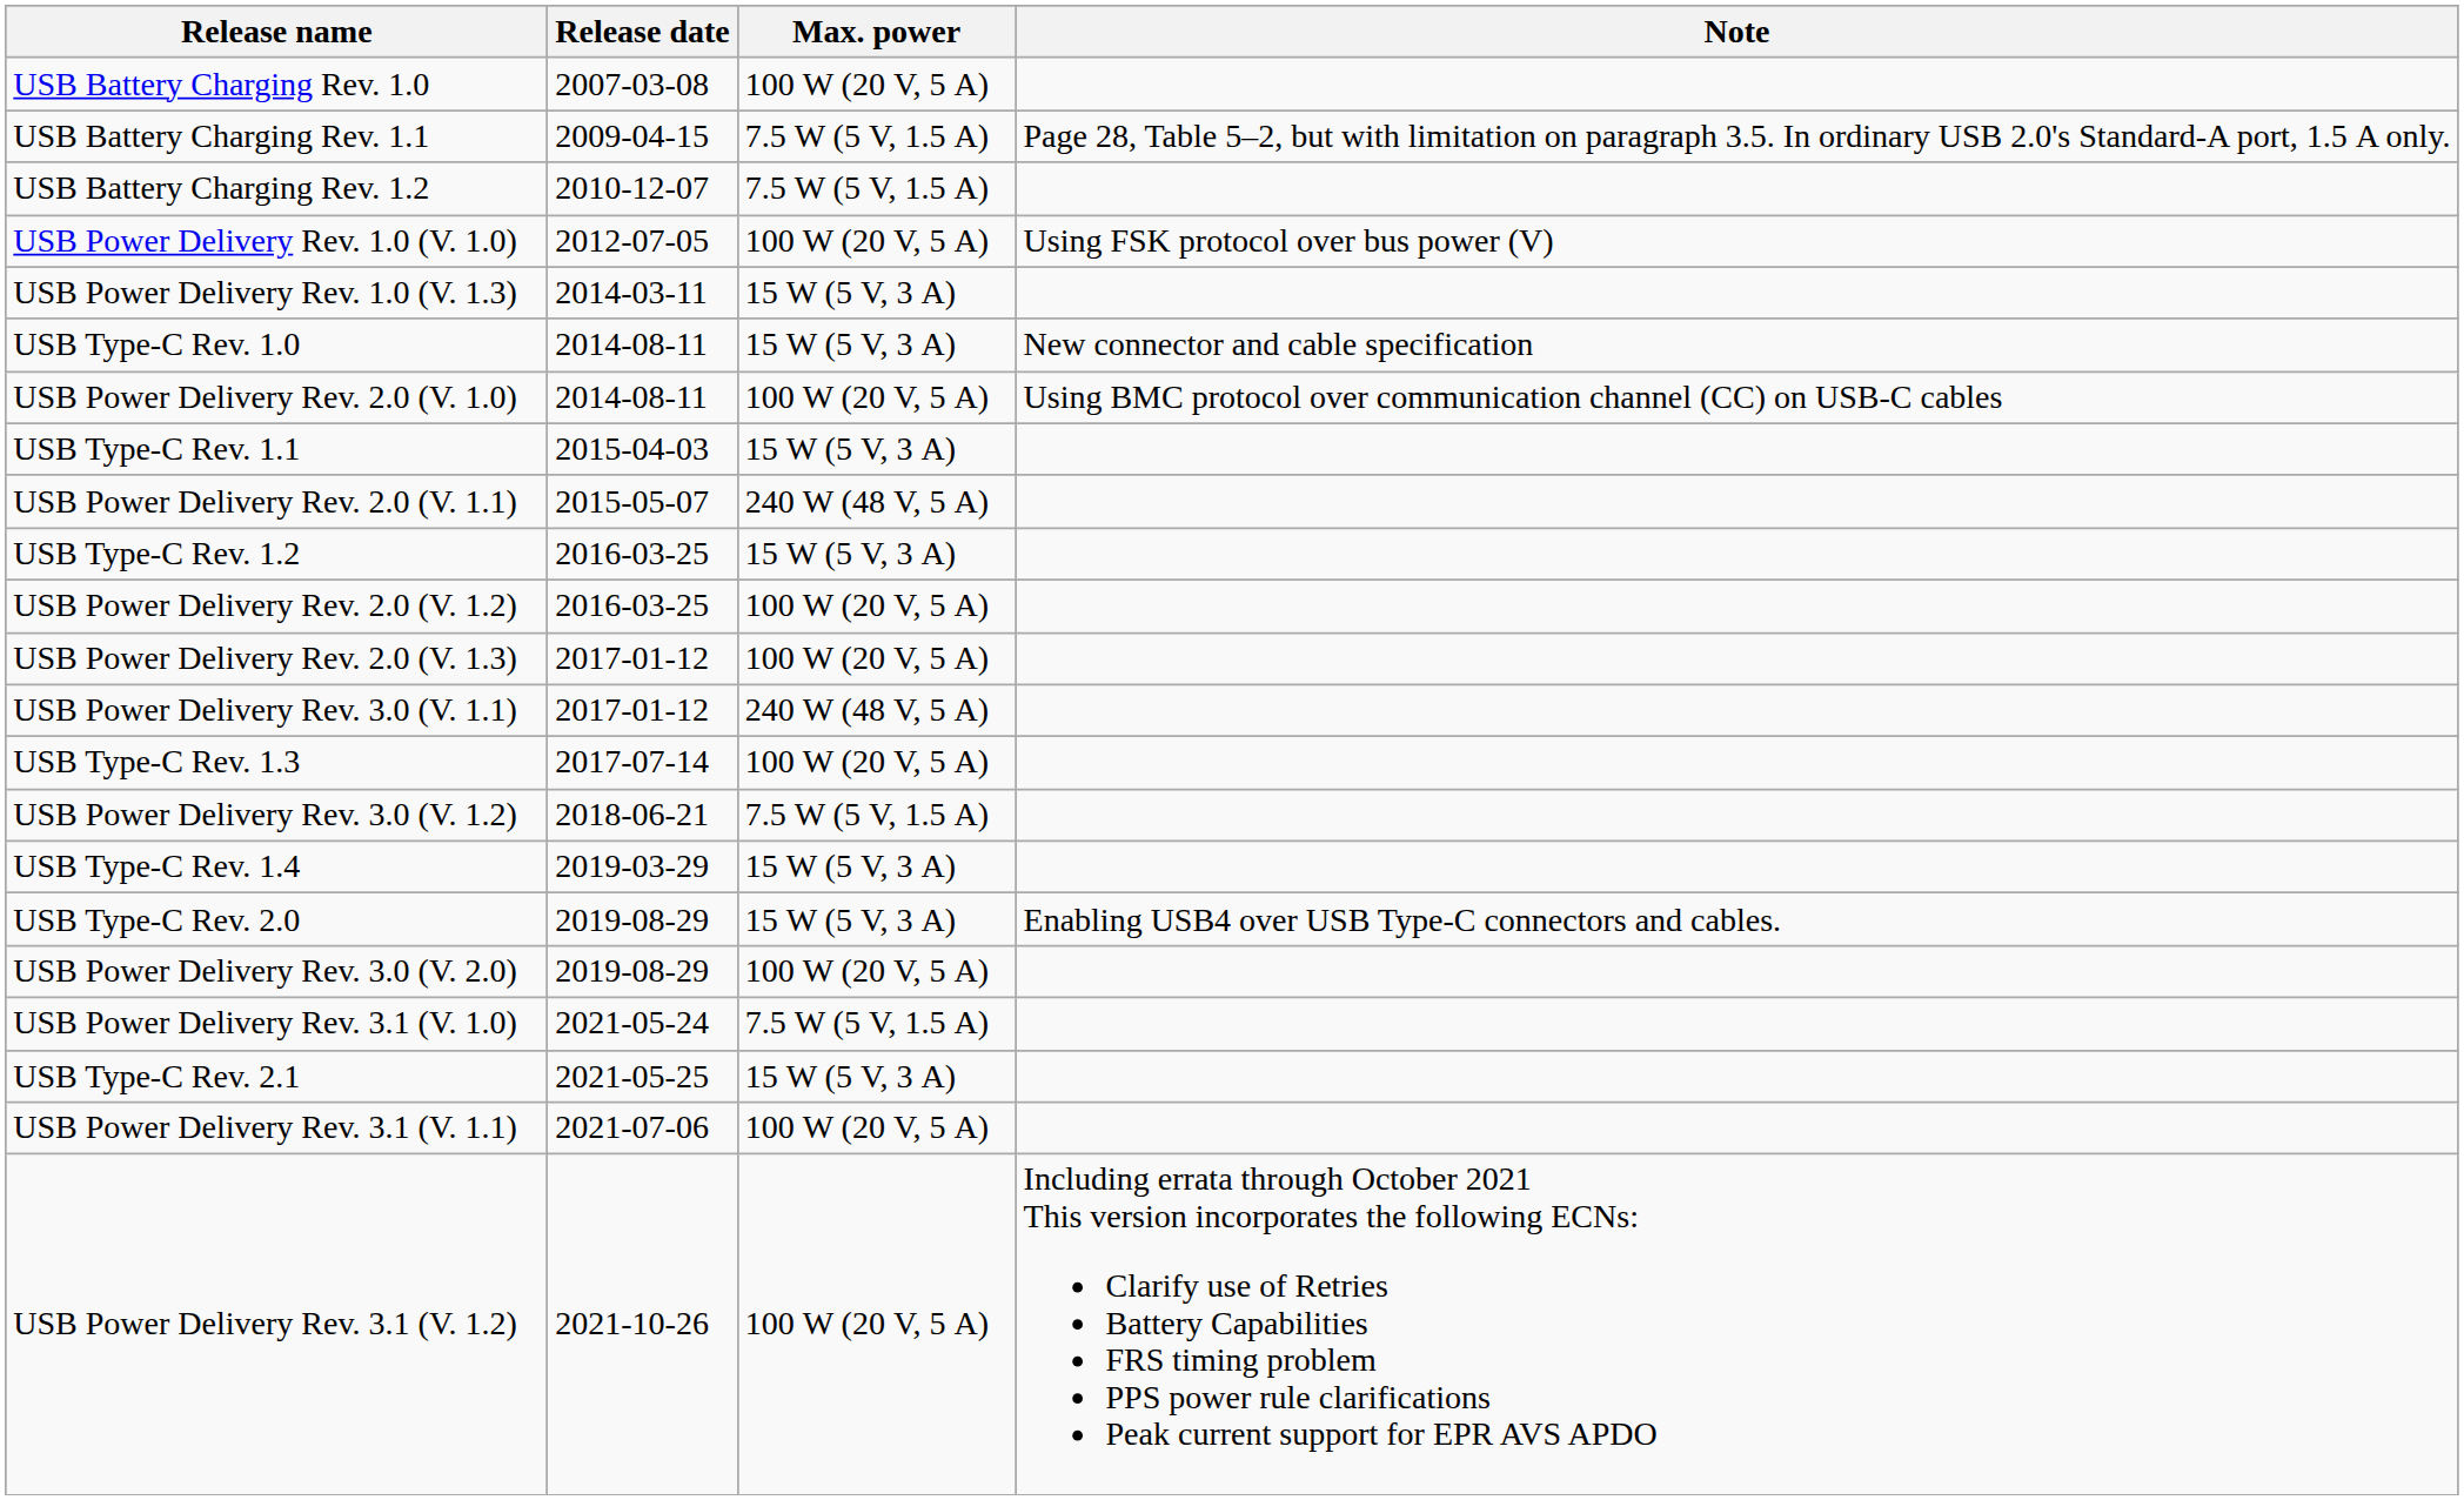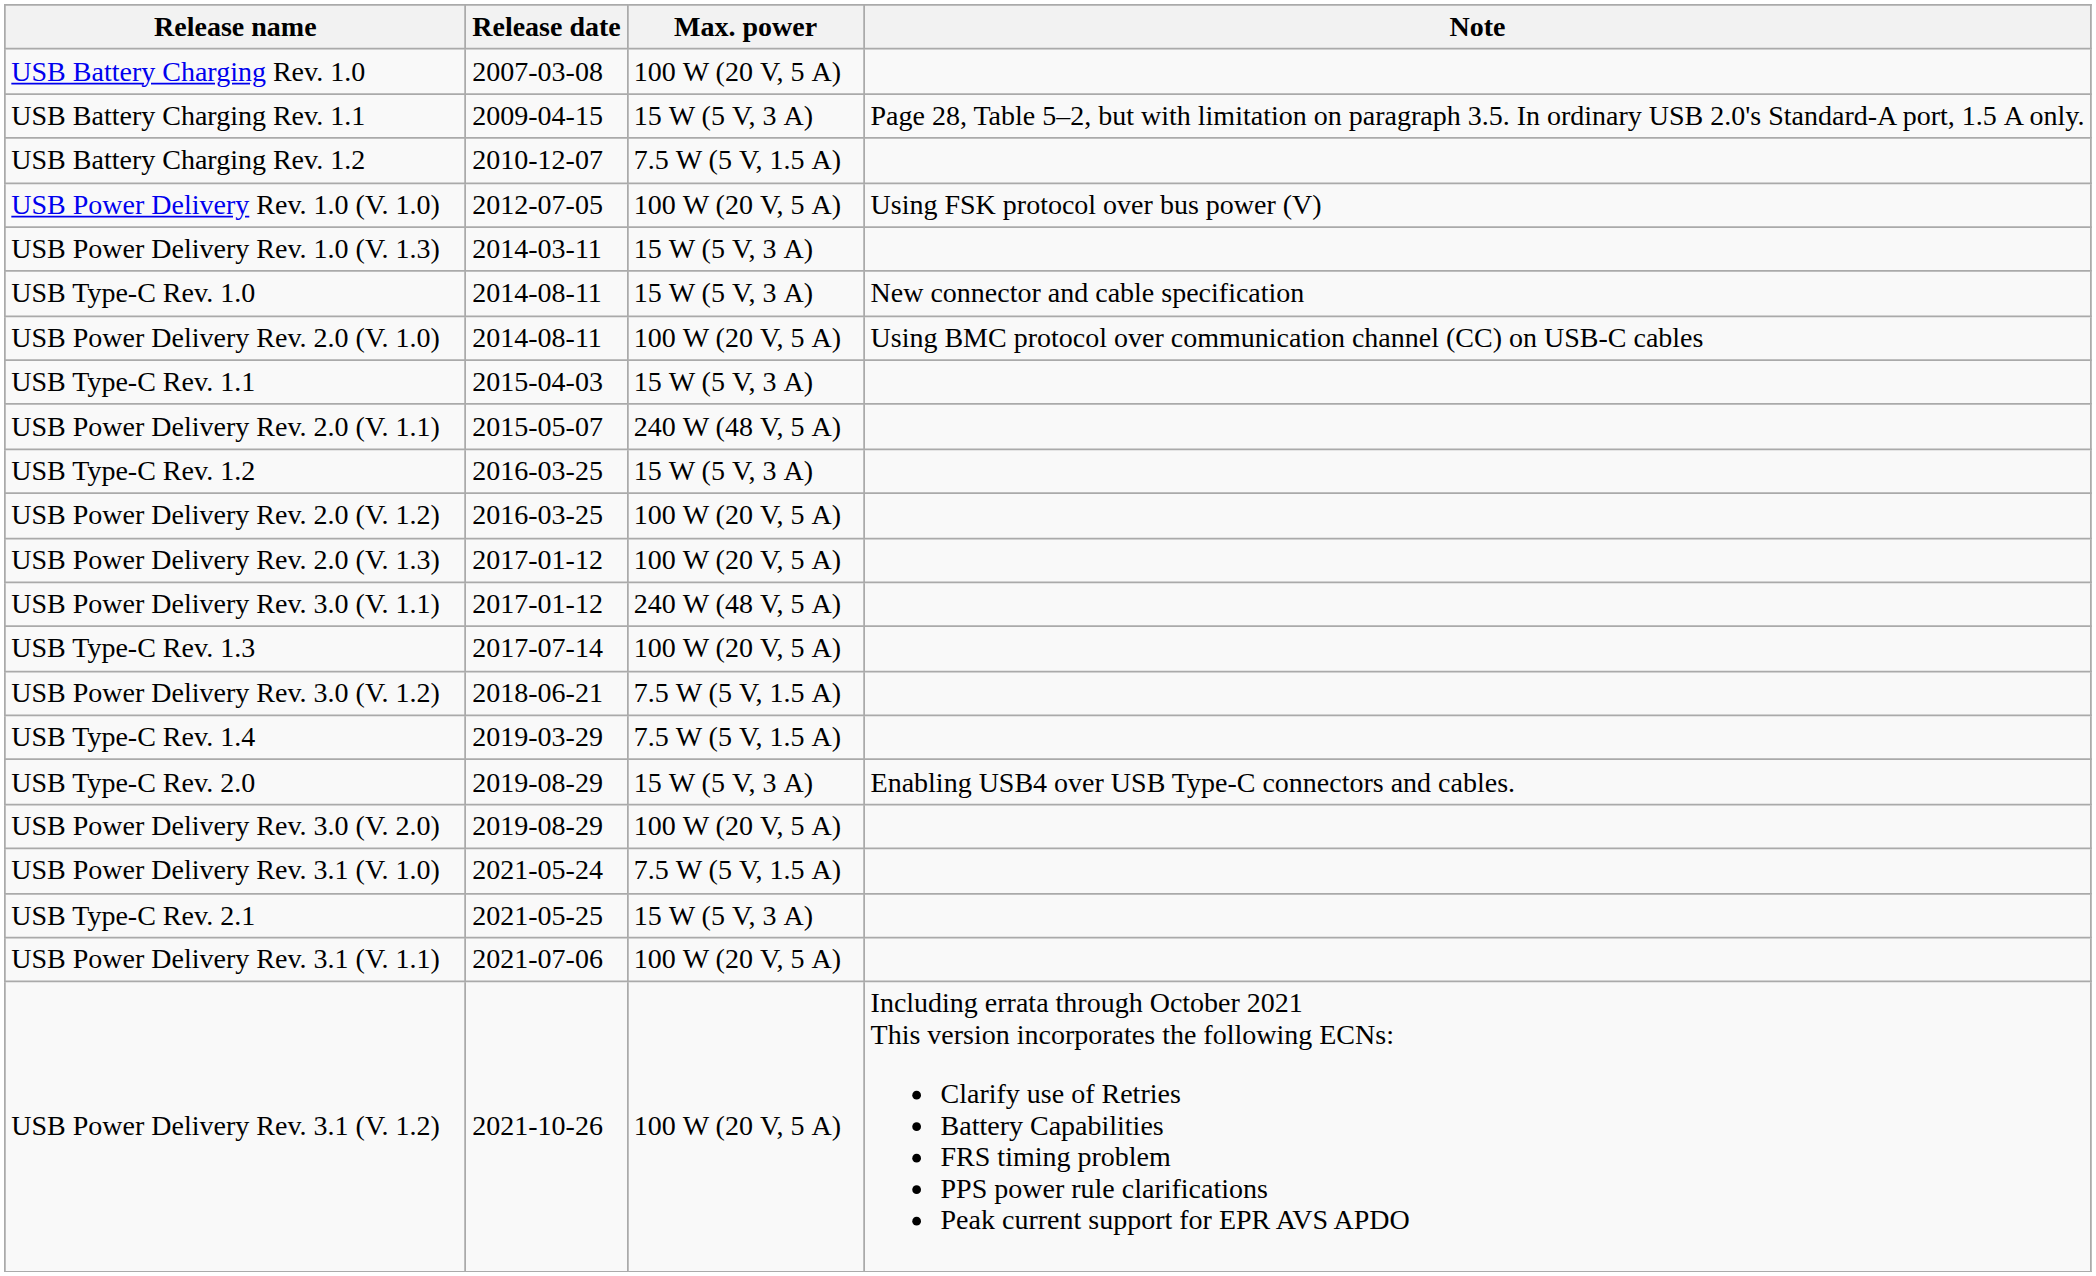 <table class="wikitable sortable">
 <tr>
 <th style="width:16em;">Release name</th>
 <th>Release date</th>
 <th style="width:8em;">Max. power</th>
 <th>Note</th>
 </tr>
 <tr>
 <td><a href='#'>USB Battery Charging</a> Rev. 1.0</td>
 <td>2007-03-08</td>
 <td>100 W (20 V, 5 A)</td>
 <td></td>
 </tr>
 <tr>
 <td>USB Battery Charging Rev. 1.1</td>
 <td>2009-04-15</td>
-<td>7.5 W (5 V, 1.5 A)</td>
+<td>15 W (5 V, 3 A)</td>
 <td>Page 28, Table 5–2, but with limitation on paragraph 3.5. In ordinary USB 2.0's Standard-A port, 1.5 A only.</td>
 </tr>
 <tr>
 <td>USB Battery Charging Rev. 1.2</td>
 <td>2010-12-07</td>
 <td>7.5 W (5 V, 1.5 A)</td>
 <td></td>
 </tr>
 <tr>
 <td><a href='#'>USB Power Delivery</a> Rev. 1.0 (V. 1.0)</td>
 <td>2012-07-05</td>
 <td>100 W (20 V, 5 A)</td>
 <td>Using FSK protocol over bus power (V)</td>
 </tr>
 <tr>
 <td>USB Power Delivery Rev. 1.0 (V. 1.3)</td>
 <td>2014-03-11</td>
 <td>15 W (5 V, 3 A)</td>
 <td></td>
 </tr>
 <tr>
 <td>USB Type-C Rev. 1.0</td>
 <td>2014-08-11</td>
 <td>15 W (5 V, 3 A)</td>
 <td>New connector and cable specification</td>
 </tr>
 <tr>
 <td>USB Power Delivery Rev. 2.0 (V. 1.0)</td>
 <td>2014-08-11</td>
 <td>100 W (20 V, 5 A)</td>
 <td>Using BMC protocol over communication channel (CC) on USB-C cables</td>
 </tr>
 <tr>
 <td>USB Type-C Rev. 1.1</td>
 <td>2015-04-03</td>
 <td>15 W (5 V, 3 A)</td>
 <td></td>
 </tr>
 <tr>
 <td>USB Power Delivery Rev. 2.0 (V. 1.1)</td>
 <td>2015-05-07</td>
 <td>240 W (48 V, 5 A)</td>
 <td></td>
 </tr>
 <tr>
 <td>USB Type-C Rev. 1.2</td>
 <td>2016-03-25</td>
 <td>15 W (5 V, 3 A)</td>
 <td></td>
 </tr>
 <tr>
 <td>USB Power Delivery Rev. 2.0 (V. 1.2)</td>
 <td>2016-03-25</td>
 <td>100 W (20 V, 5 A)</td>
 <td></td>
 </tr>
 <tr>
 <td>USB Power Delivery Rev. 2.0 (V. 1.3)</td>
 <td>2017-01-12</td>
 <td>100 W (20 V, 5 A)</td>
 <td></td>
 </tr>
 <tr>
 <td>USB Power Delivery Rev. 3.0 (V. 1.1)</td>
 <td>2017-01-12</td>
 <td>240 W (48 V, 5 A)</td>
 <td></td>
 </tr>
 <tr>
 <td>USB Type-C Rev. 1.3</td>
 <td>2017-07-14</td>
 <td>100 W (20 V, 5 A)</td>
 <td></td>
 </tr>
 <tr>
 <td>USB Power Delivery Rev. 3.0 (V. 1.2)</td>
 <td>2018-06-21</td>
 <td>7.5 W (5 V, 1.5 A)</td>
 <td></td>
 </tr>
 <tr>
 <td>USB Type-C Rev. 1.4</td>
 <td>2019-03-29</td>
-<td>15 W (5 V, 3 A)</td>
+<td>7.5 W (5 V, 1.5 A)</td>
 <td></td>
 </tr>
 <tr>
 <td>USB Type-C Rev. 2.0</td>
 <td>2019-08-29</td>
 <td>15 W (5 V, 3 A)</td>
 <td>Enabling USB4 over USB Type-C connectors and cables.</td>
 </tr>
 <tr>
 <td>USB Power Delivery Rev. 3.0 (V. 2.0)</td>
 <td>2019-08-29</td>
 <td>100 W (20 V, 5 A)</td>
 <td></td>
 </tr>
 <tr>
 <td>USB Power Delivery Rev. 3.1 (V. 1.0)</td>
 <td>2021-05-24</td>
 <td>7.5 W (5 V, 1.5 A)</td>
 <td></td>
 </tr>
 <tr>
 <td>USB Type-C Rev. 2.1</td>
 <td>2021-05-25</td>
 <td>15 W (5 V, 3 A)</td>
 <td></td>
 </tr>
 <tr>
 <td>USB Power Delivery Rev. 3.1 (V. 1.1)</td>
 <td>2021-07-06</td>
 <td>100 W (20 V, 5 A)</td>
 <td></td>
 </tr>
 <tr>
 <td>USB Power Delivery Rev. 3.1 (V. 1.2)</td>
 <td>2021-10-26</td>
 <td>100 W (20 V, 5 A)</td>
 <td>Including errata through October 2021<br>This version incorporates the following ECNs:<ul><li>Clarify use of Retries</li><li>Battery Capabilities</li><li>FRS timing problem</li><li>PPS power rule clarifications</li><li>Peak current support for EPR AVS APDO</li></ul></td>
 </tr>
 </table>
